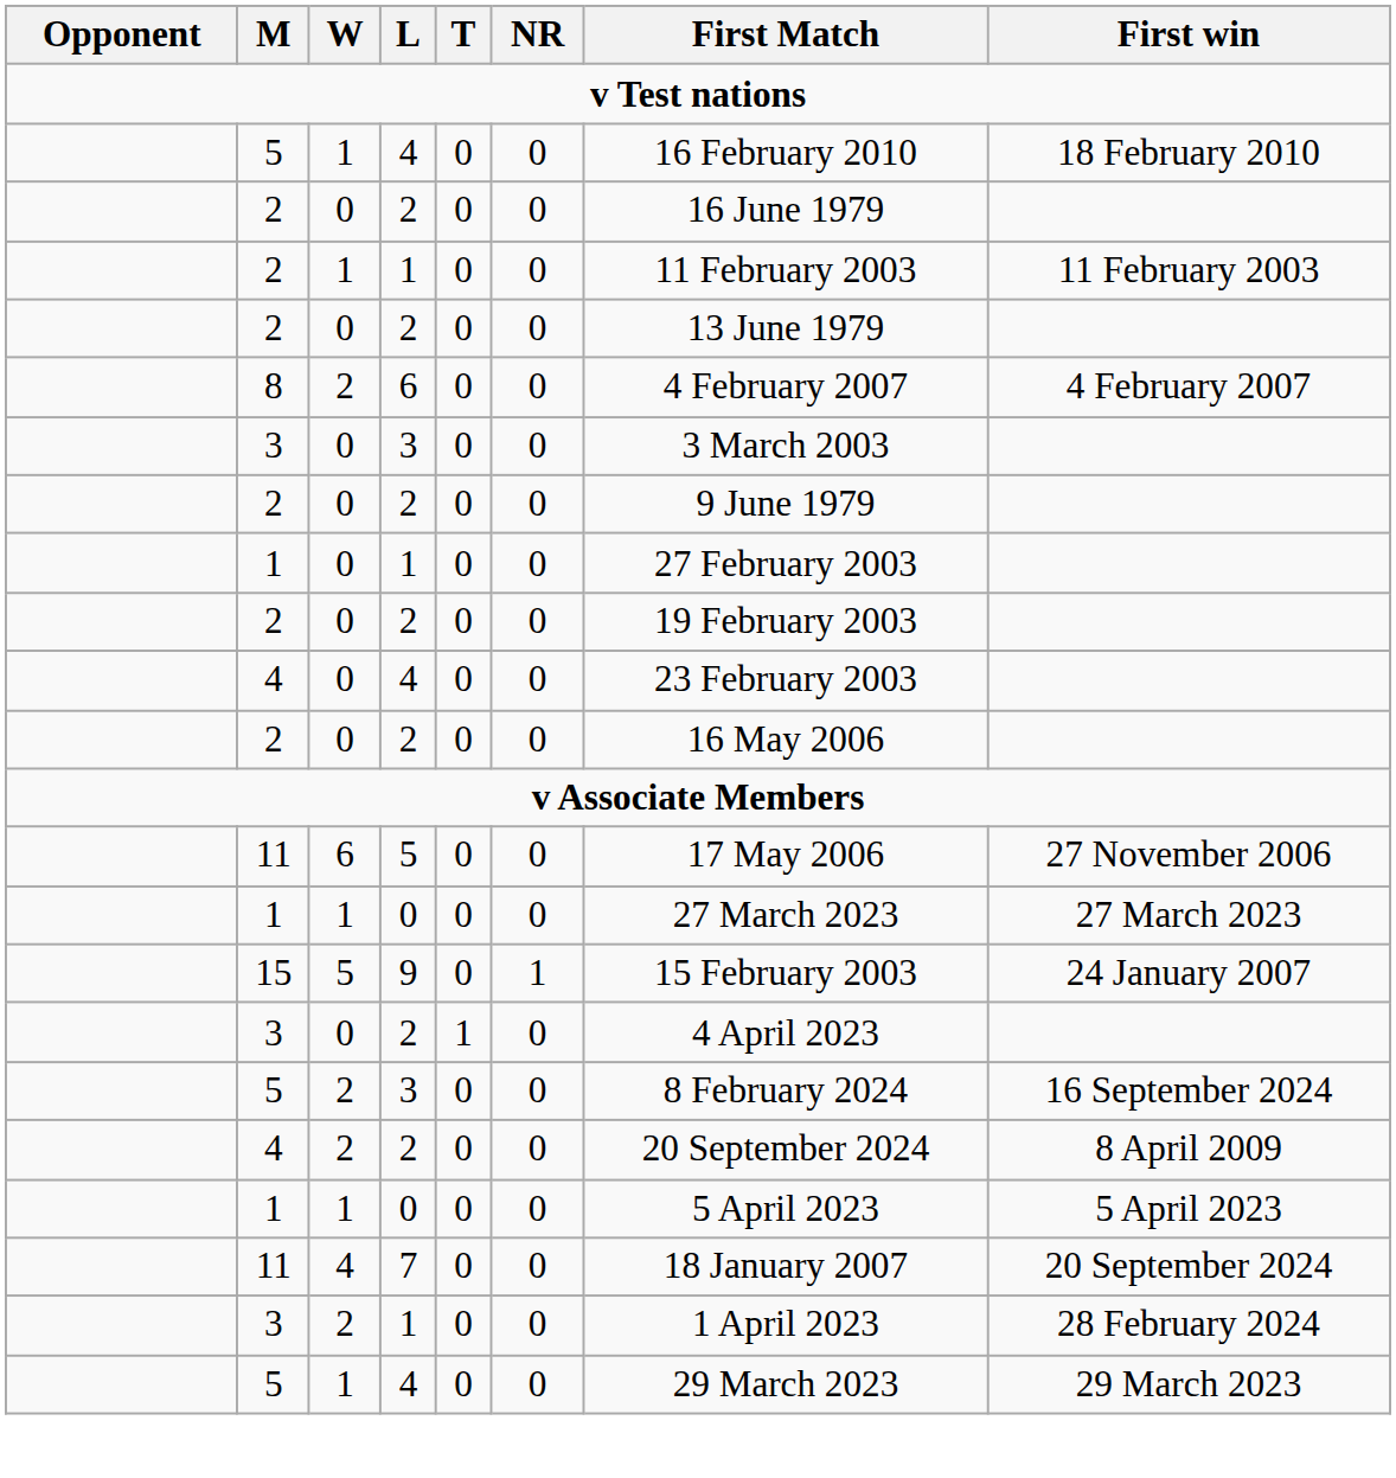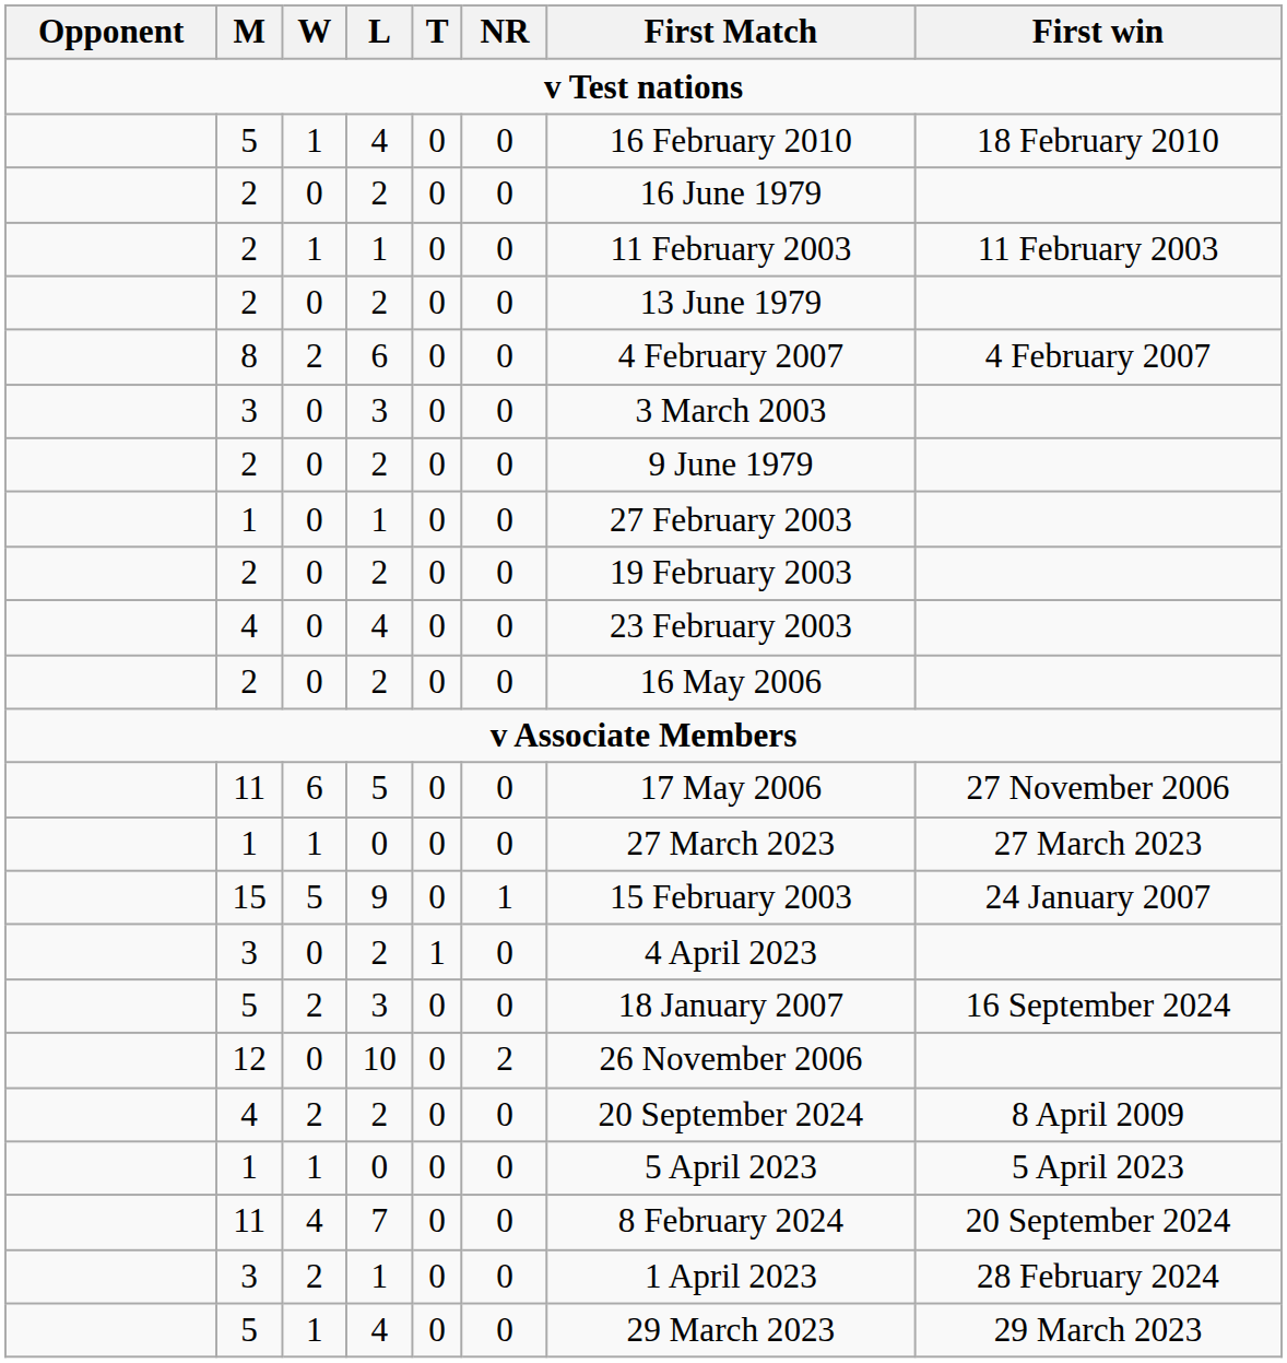 <table class="wikitable" style="text-align: center; width: 600px;">
 <tr>
 <th>Opponent</th>
 <th>M</th>
 <th>W</th>
 <th>L</th>
 <th>T</th>
 <th>NR</th>
 <th>First Match</th>
 <th>First win</th>
 </tr>
 <tr>
 <td colspan=8 align="center"><strong>v Test nations</strong></td>
 </tr>
 <tr>
 <td align="left"></td>
 <td>5</td>
 <td>1</td>
 <td>4</td>
 <td>0</td>
 <td>0</td>
 <td>16 February 2010</td>
 <td>18 February 2010</td>
 </tr>
 <tr>
 <td align="left"></td>
 <td>2</td>
 <td>0</td>
 <td>2</td>
 <td>0</td>
 <td>0</td>
 <td>16 June 1979</td>
 <td></td>
 </tr>
 <tr>
 <td align="left"></td>
 <td>2</td>
 <td>1</td>
 <td>1</td>
 <td>0</td>
 <td>0</td>
 <td>11 February 2003</td>
 <td>11 February 2003</td>
 </tr>
 <tr>
 <td align="left"></td>
 <td>2</td>
 <td>0</td>
 <td>2</td>
 <td>0</td>
 <td>0</td>
 <td>13 June 1979</td>
 <td></td>
 </tr>
 <tr>
 <td align="left"></td>
 <td>8</td>
 <td>2</td>
 <td>6</td>
 <td>0</td>
 <td>0</td>
 <td>4 February 2007</td>
 <td>4 February 2007</td>
 </tr>
 <tr>
 <td align="left"></td>
 <td>3</td>
 <td>0</td>
 <td>3</td>
 <td>0</td>
 <td>0</td>
 <td>3 March 2003</td>
 <td></td>
 </tr>
 <tr>
 <td align="left"></td>
 <td>2</td>
 <td>0</td>
 <td>2</td>
 <td>0</td>
 <td>0</td>
 <td>9 June 1979</td>
 <td></td>
 </tr>
 <tr>
 <td align="left"></td>
 <td>1</td>
 <td>0</td>
 <td>1</td>
 <td>0</td>
 <td>0</td>
 <td>27 February 2003</td>
 <td></td>
 </tr>
 <tr>
 <td align="left"></td>
 <td>2</td>
 <td>0</td>
 <td>2</td>
 <td>0</td>
 <td>0</td>
 <td>19 February 2003</td>
 <td></td>
 </tr>
 <tr>
 <td align="left"></td>
 <td>4</td>
 <td>0</td>
 <td>4</td>
 <td>0</td>
 <td>0</td>
 <td>23 February 2003</td>
 <td></td>
 </tr>
 <tr>
 <td align="left"></td>
 <td>2</td>
 <td>0</td>
 <td>2</td>
 <td>0</td>
 <td>0</td>
 <td>16 May 2006</td>
 <td></td>
 </tr>
 <tr>
 <td colspan=8 align="center"><strong>v Associate Members</strong></td>
 </tr>
 <tr>
 <td align="left"></td>
 <td>11</td>
 <td>6</td>
 <td>5</td>
 <td>0</td>
 <td>0</td>
 <td>17 May 2006</td>
 <td>27 November 2006</td>
 </tr>
 <tr>
 <td align="left"></td>
 <td>1</td>
 <td>1</td>
 <td>0</td>
 <td>0</td>
 <td>0</td>
 <td>27 March 2023</td>
 <td>27 March 2023</td>
 </tr>
 <tr>
 <td align="left"></td>
 <td>15</td>
 <td>5</td>
 <td>9</td>
 <td>0</td>
 <td>1</td>
 <td>15 February 2003</td>
 <td>24 January 2007</td>
 </tr>
 <tr>
 <td align="left"></td>
 <td>3</td>
 <td>0</td>
 <td>2</td>
 <td>1</td>
 <td>0</td>
 <td>4 April 2023</td>
 <td></td>
 </tr>
 <tr>
 <td align="left"></td>
 <td>5</td>
 <td>2</td>
 <td>3</td>
 <td>0</td>
 <td>0</td>
-<td>8 February 2024</td>
+<td>18 January 2007</td>
 <td>16 September 2024</td>
+</tr>
+<tr>
+<td align="left"></td>
+<td>12</td>
+<td>0</td>
+<td>10</td>
+<td>0</td>
+<td>2</td>
+<td>26 November 2006</td>
+<td></td>
 </tr>
 <tr>
 <td align="left"></td>
 <td>4</td>
 <td>2</td>
 <td>2</td>
 <td>0</td>
 <td>0</td>
 <td>20 September 2024</td>
 <td>8 April 2009</td>
 </tr>
 <tr>
 <td align="left"></td>
 <td>1</td>
 <td>1</td>
 <td>0</td>
 <td>0</td>
 <td>0</td>
 <td>5 April 2023</td>
 <td>5 April 2023</td>
 </tr>
 <tr>
 <td align="left"></td>
 <td>11</td>
 <td>4</td>
 <td>7</td>
 <td>0</td>
 <td>0</td>
-<td>18 January 2007</td>
+<td>8 February 2024</td>
 <td>20 September 2024</td>
 </tr>
 <tr>
 <td align="left"></td>
 <td>3</td>
 <td>2</td>
 <td>1</td>
 <td>0</td>
 <td>0</td>
 <td>1 April 2023</td>
 <td>28 February 2024</td>
 </tr>
 <tr>
 <td align="left"></td>
 <td>5</td>
 <td>1</td>
 <td>4</td>
 <td>0</td>
 <td>0</td>
 <td>29 March 2023</td>
 <td>29 March 2023</td>
 </tr>
 </table>
